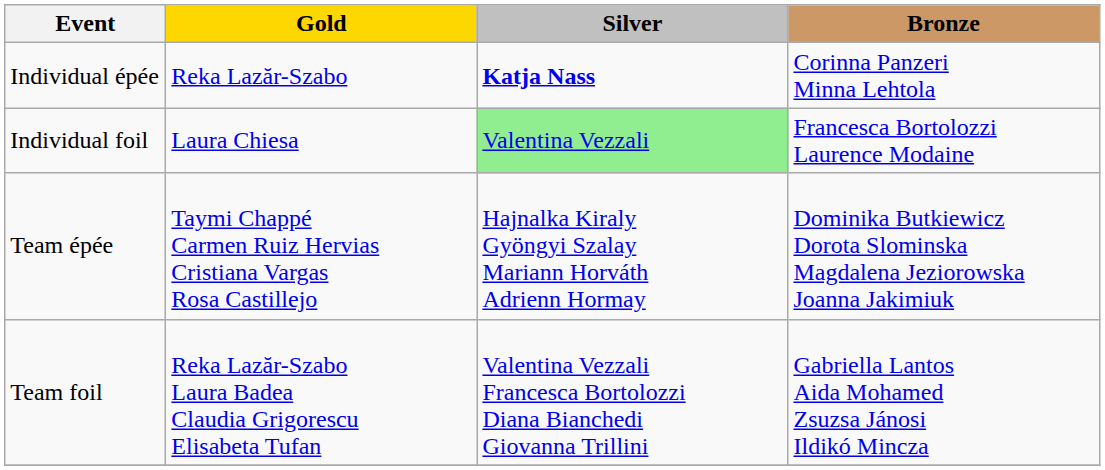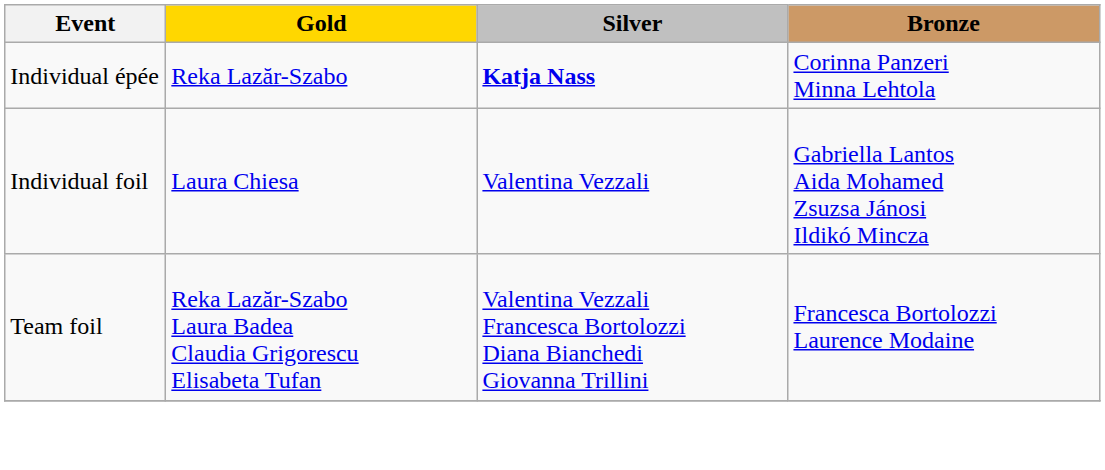 <table class="wikitable">
 <tr>
 <th width="100">Event</th>
 <th style="background-color:gold;" width="200"> Gold</th>
 <th style="background-color:silver;" width="200"> Silver</th>
 <th style="background-color:#CC9966;" width="200"> Bronze</th>
 </tr>
 <tr>
 <td>Individual épée</td>
 <td> <a href='#'>Reka Lazăr-Szabo</a></td>
 <td><strong> <a href='#'>Katja Nass</a></strong></td>
 <td> <a href='#'>Corinna Panzeri</a> <br>  <a href='#'>Minna Lehtola</a></td>
 </tr>
 <tr>
 <td>Individual foil</td>
 <td> <a href='#'>Laura Chiesa</a></td>
-<td style="background: lightgreen;"> <a href='#'>Valentina Vezzali</a></td>
-<td> <a href='#'>Francesca Bortolozzi</a> <br>  <a href='#'>Laurence Modaine</a></td>
-</tr>
-<tr>
-<td>Team épée</td>
-<td> <br> <a href='#'>Taymi Chappé</a> <br> <a href='#'>Carmen Ruiz Hervias</a> <br> <a href='#'>Cristiana Vargas</a> <br> <a href='#'>Rosa Castillejo</a></td>
-<td> <br> <a href='#'>Hajnalka Kiraly</a> <br> <a href='#'>Gyöngyi Szalay</a> <br> <a href='#'>Mariann Horváth</a> <br> <a href='#'>Adrienn Hormay</a></td>
-<td> <br> <a href='#'>Dominika Butkiewicz</a> <br> <a href='#'>Dorota Slominska</a> <br> <a href='#'>Magdalena Jeziorowska</a> <br> <a href='#'>Joanna Jakimiuk</a></td>
+<td> <a href='#'>Valentina Vezzali</a></td>
+<td> <br> <a href='#'>Gabriella Lantos</a> <br> <a href='#'>Aida  Mohamed</a> <br> <a href='#'>Zsuzsa Jánosi</a> <br> <a href='#'>Ildikó Mincza</a></td>
 </tr>
 <tr>
 <td>Team foil</td>
 <td> <br> <a href='#'>Reka Lazăr-Szabo</a> <br> <a href='#'>Laura Badea</a> <br> <a href='#'>Claudia Grigorescu</a> <br> <a href='#'>Elisabeta Tufan</a></td>
 <td> <br> <a href='#'>Valentina Vezzali</a> <br> <a href='#'>Francesca Bortolozzi</a> <br> <a href='#'>Diana Bianchedi</a> <br> <a href='#'>Giovanna Trillini</a></td>
-<td> <br> <a href='#'>Gabriella Lantos</a> <br> <a href='#'>Aida  Mohamed</a> <br> <a href='#'>Zsuzsa Jánosi</a> <br> <a href='#'>Ildikó Mincza</a></td>
+<td> <a href='#'>Francesca Bortolozzi</a> <br>  <a href='#'>Laurence Modaine</a></td>
 </tr>
 <tr>
 </tr>
 </table>
